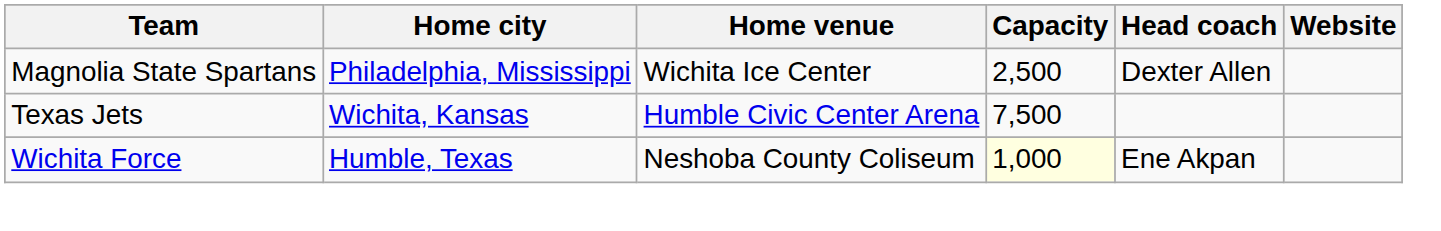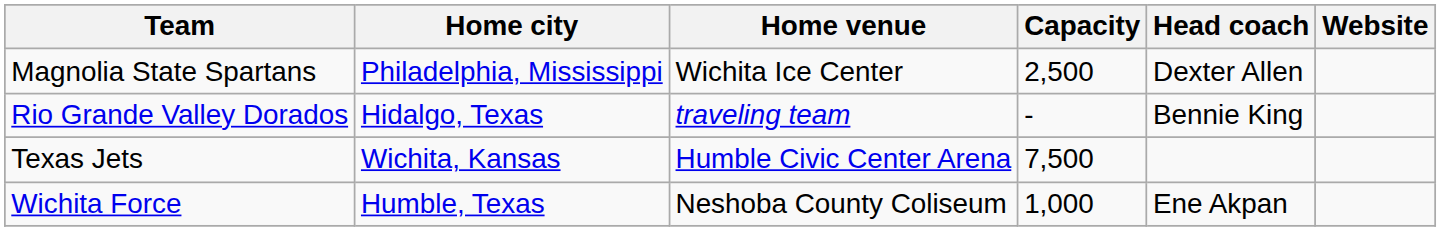 <table class = "wikitable">
 <tr>
 <th>Team</th>
 <th>Home city</th>
 <th>Home venue</th>
 <th>Capacity</th>
 <th>Head coach</th>
 <th>Website</th>
 </tr>
 <tr>
 <td>Magnolia State Spartans</td>
 <td><a href='#'>Philadelphia, Mississippi</a></td>
 <td>Wichita Ice Center</td>
 <td>2,500</td>
 <td>Dexter Allen</td>
 <td></td>
 </tr>
 <tr>
+<td><a href='#'>Rio Grande Valley Dorados</a></td>
+<td><a href='#'>Hidalgo, Texas</a></td>
+<td><em><a href='#'>traveling team</a></em></td>
+<td>-</td>
+<td>Bennie King</td>
+<td></td>
+</tr>
+<tr>
 <td>Texas Jets</td>
 <td><a href='#'>Wichita, Kansas</a></td>
 <td><a href='#'>Humble Civic Center Arena</a></td>
 <td>7,500</td>
 <td></td>
 <td></td>
 </tr>
 <tr>
 <td><a href='#'>Wichita Force</a></td>
 <td><a href='#'>Humble, Texas</a></td>
 <td>Neshoba County Coliseum</td>
-<td style="background: lightyellow;">1,000</td>
+<td>1,000</td>
 <td>Ene Akpan</td>
 <td></td>
 </tr>
 </table>
